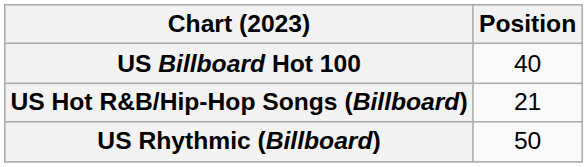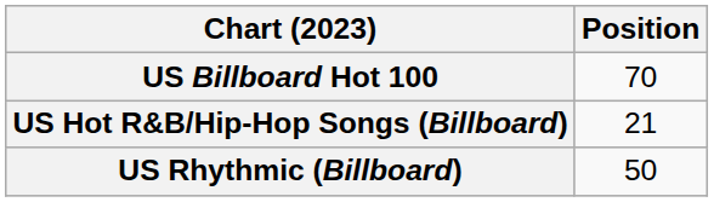 <table class="wikitable sortable plainrowheaders" style="text-align:center">
 <tr>
 <th scope="col">Chart (2023)</th>
 <th scope="col">Position</th>
 </tr>
 <tr>
 <th scope="row">US <em>Billboard</em> Hot 100</th>
-<td>40</td>
+<td>70</td>
 </tr>
 <tr>
 <th scope="row">US Hot R&B/Hip-Hop Songs (<em>Billboard</em>)</th>
 <td>21</td>
 </tr>
 <tr>
 <th scope="row">US Rhythmic (<em>Billboard</em>)</th>
 <td>50</td>
 </tr>
 </table>
